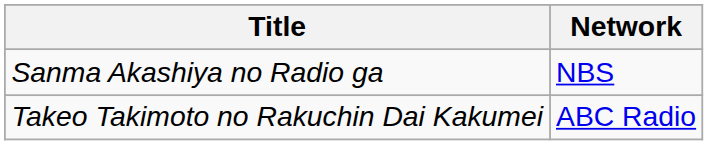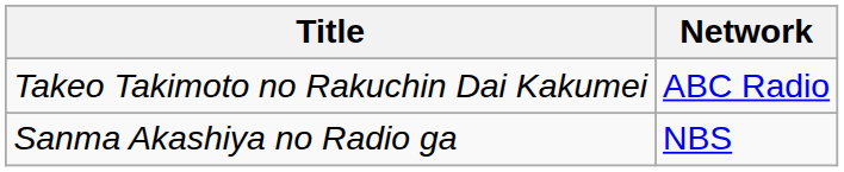 <table class="wikitable">
 <tr>
 <th>Title</th>
 <th>Network</th>
 </tr>
 <tr>
+<td><em>Takeo Takimoto no Rakuchin Dai Kakumei</em></td>
+<td><a href='#'>ABC Radio</a></td>
+</tr>
+<tr>
 <td><em>Sanma Akashiya no Radio ga </em></td>
 <td><a href='#'>NBS</a></td>
 </tr>
-<tr>
-<td><em>Takeo Takimoto no Rakuchin Dai Kakumei</em></td>
-<td><a href='#'>ABC Radio</a></td>
-</tr>
 </table>
